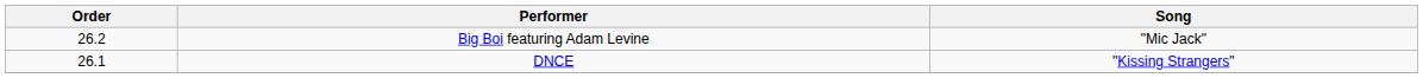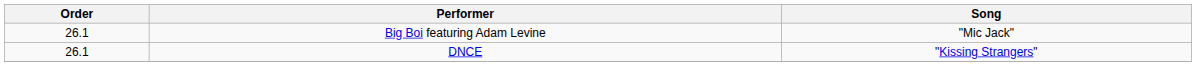 <table class="wikitable" style="text-align:center; width:100%;">
 <tr>
 <th>Order</th>
 <th>Performer</th>
 <th>Song</th>
 </tr>
 <tr>
-<td>26.2</td>
+<td>26.1</td>
 <td><a href='#'>Big Boi</a> featuring Adam Levine</td>
 <td>"Mic Jack"</td>
 </tr>
 <tr>
 <td>26.1</td>
 <td><a href='#'>DNCE</a></td>
 <td>"<a href='#'>Kissing Strangers</a>"</td>
 </tr>
 <tr>
 </tr>
 </table>
